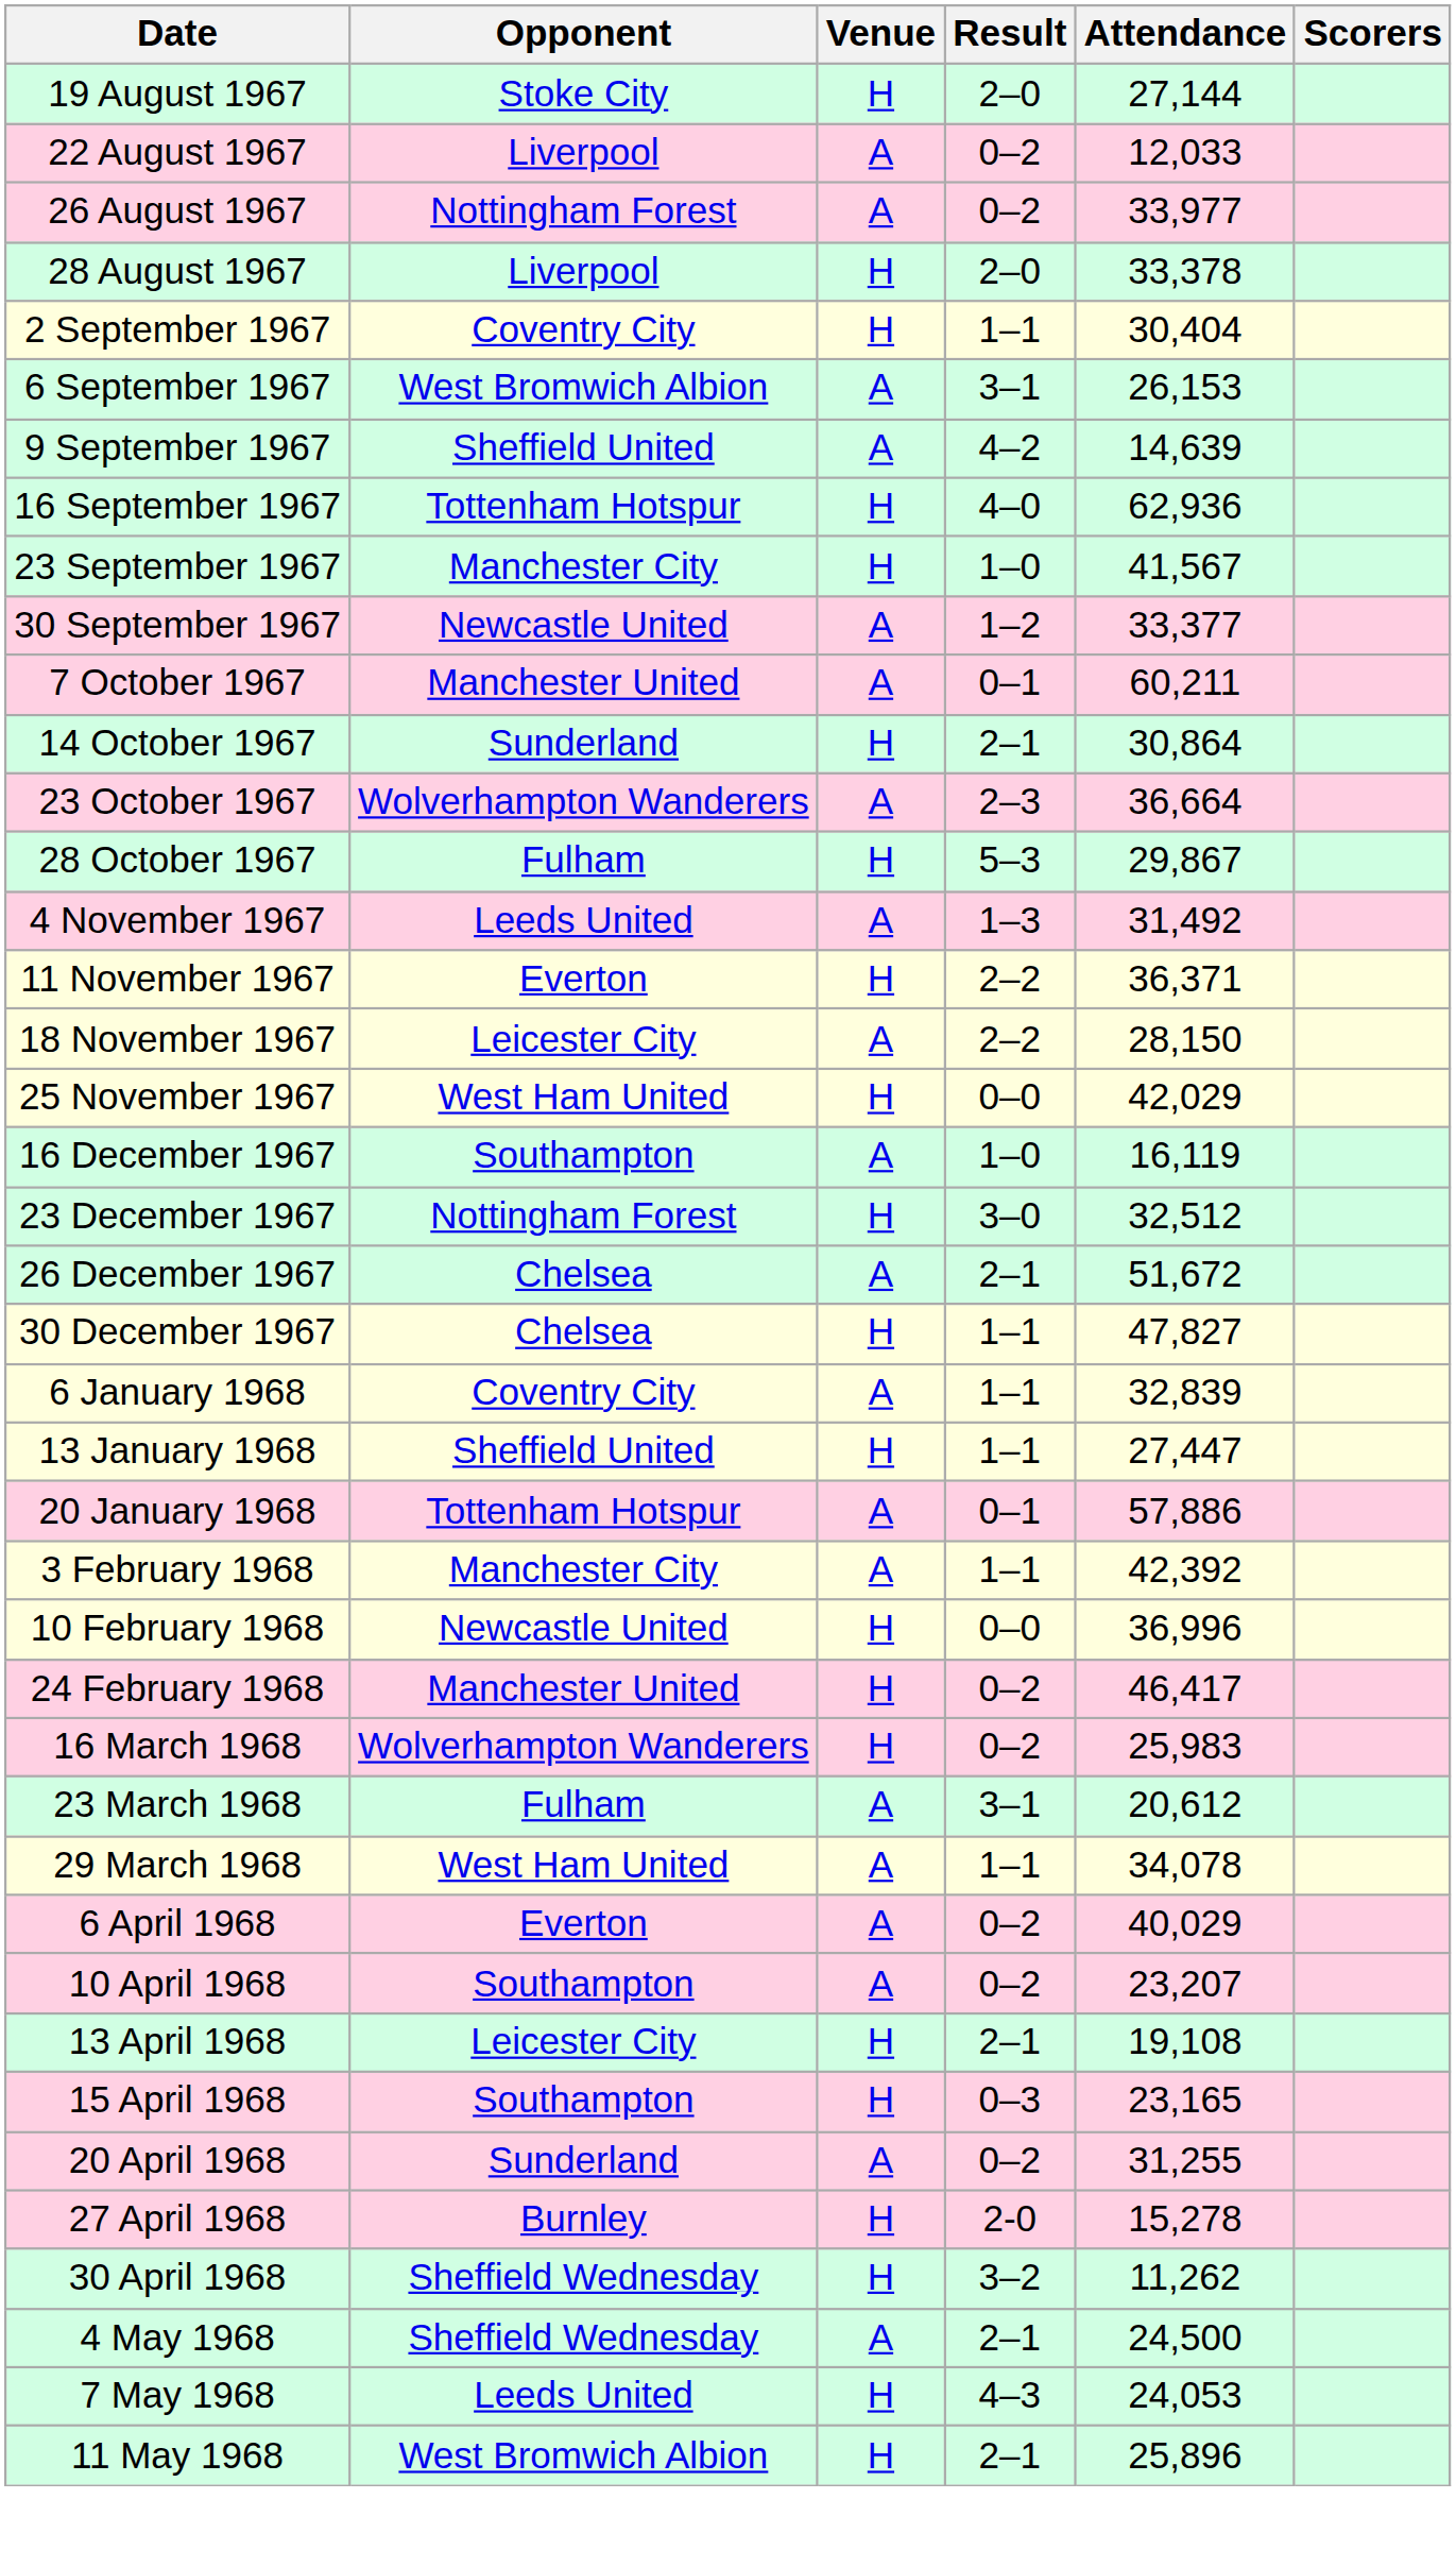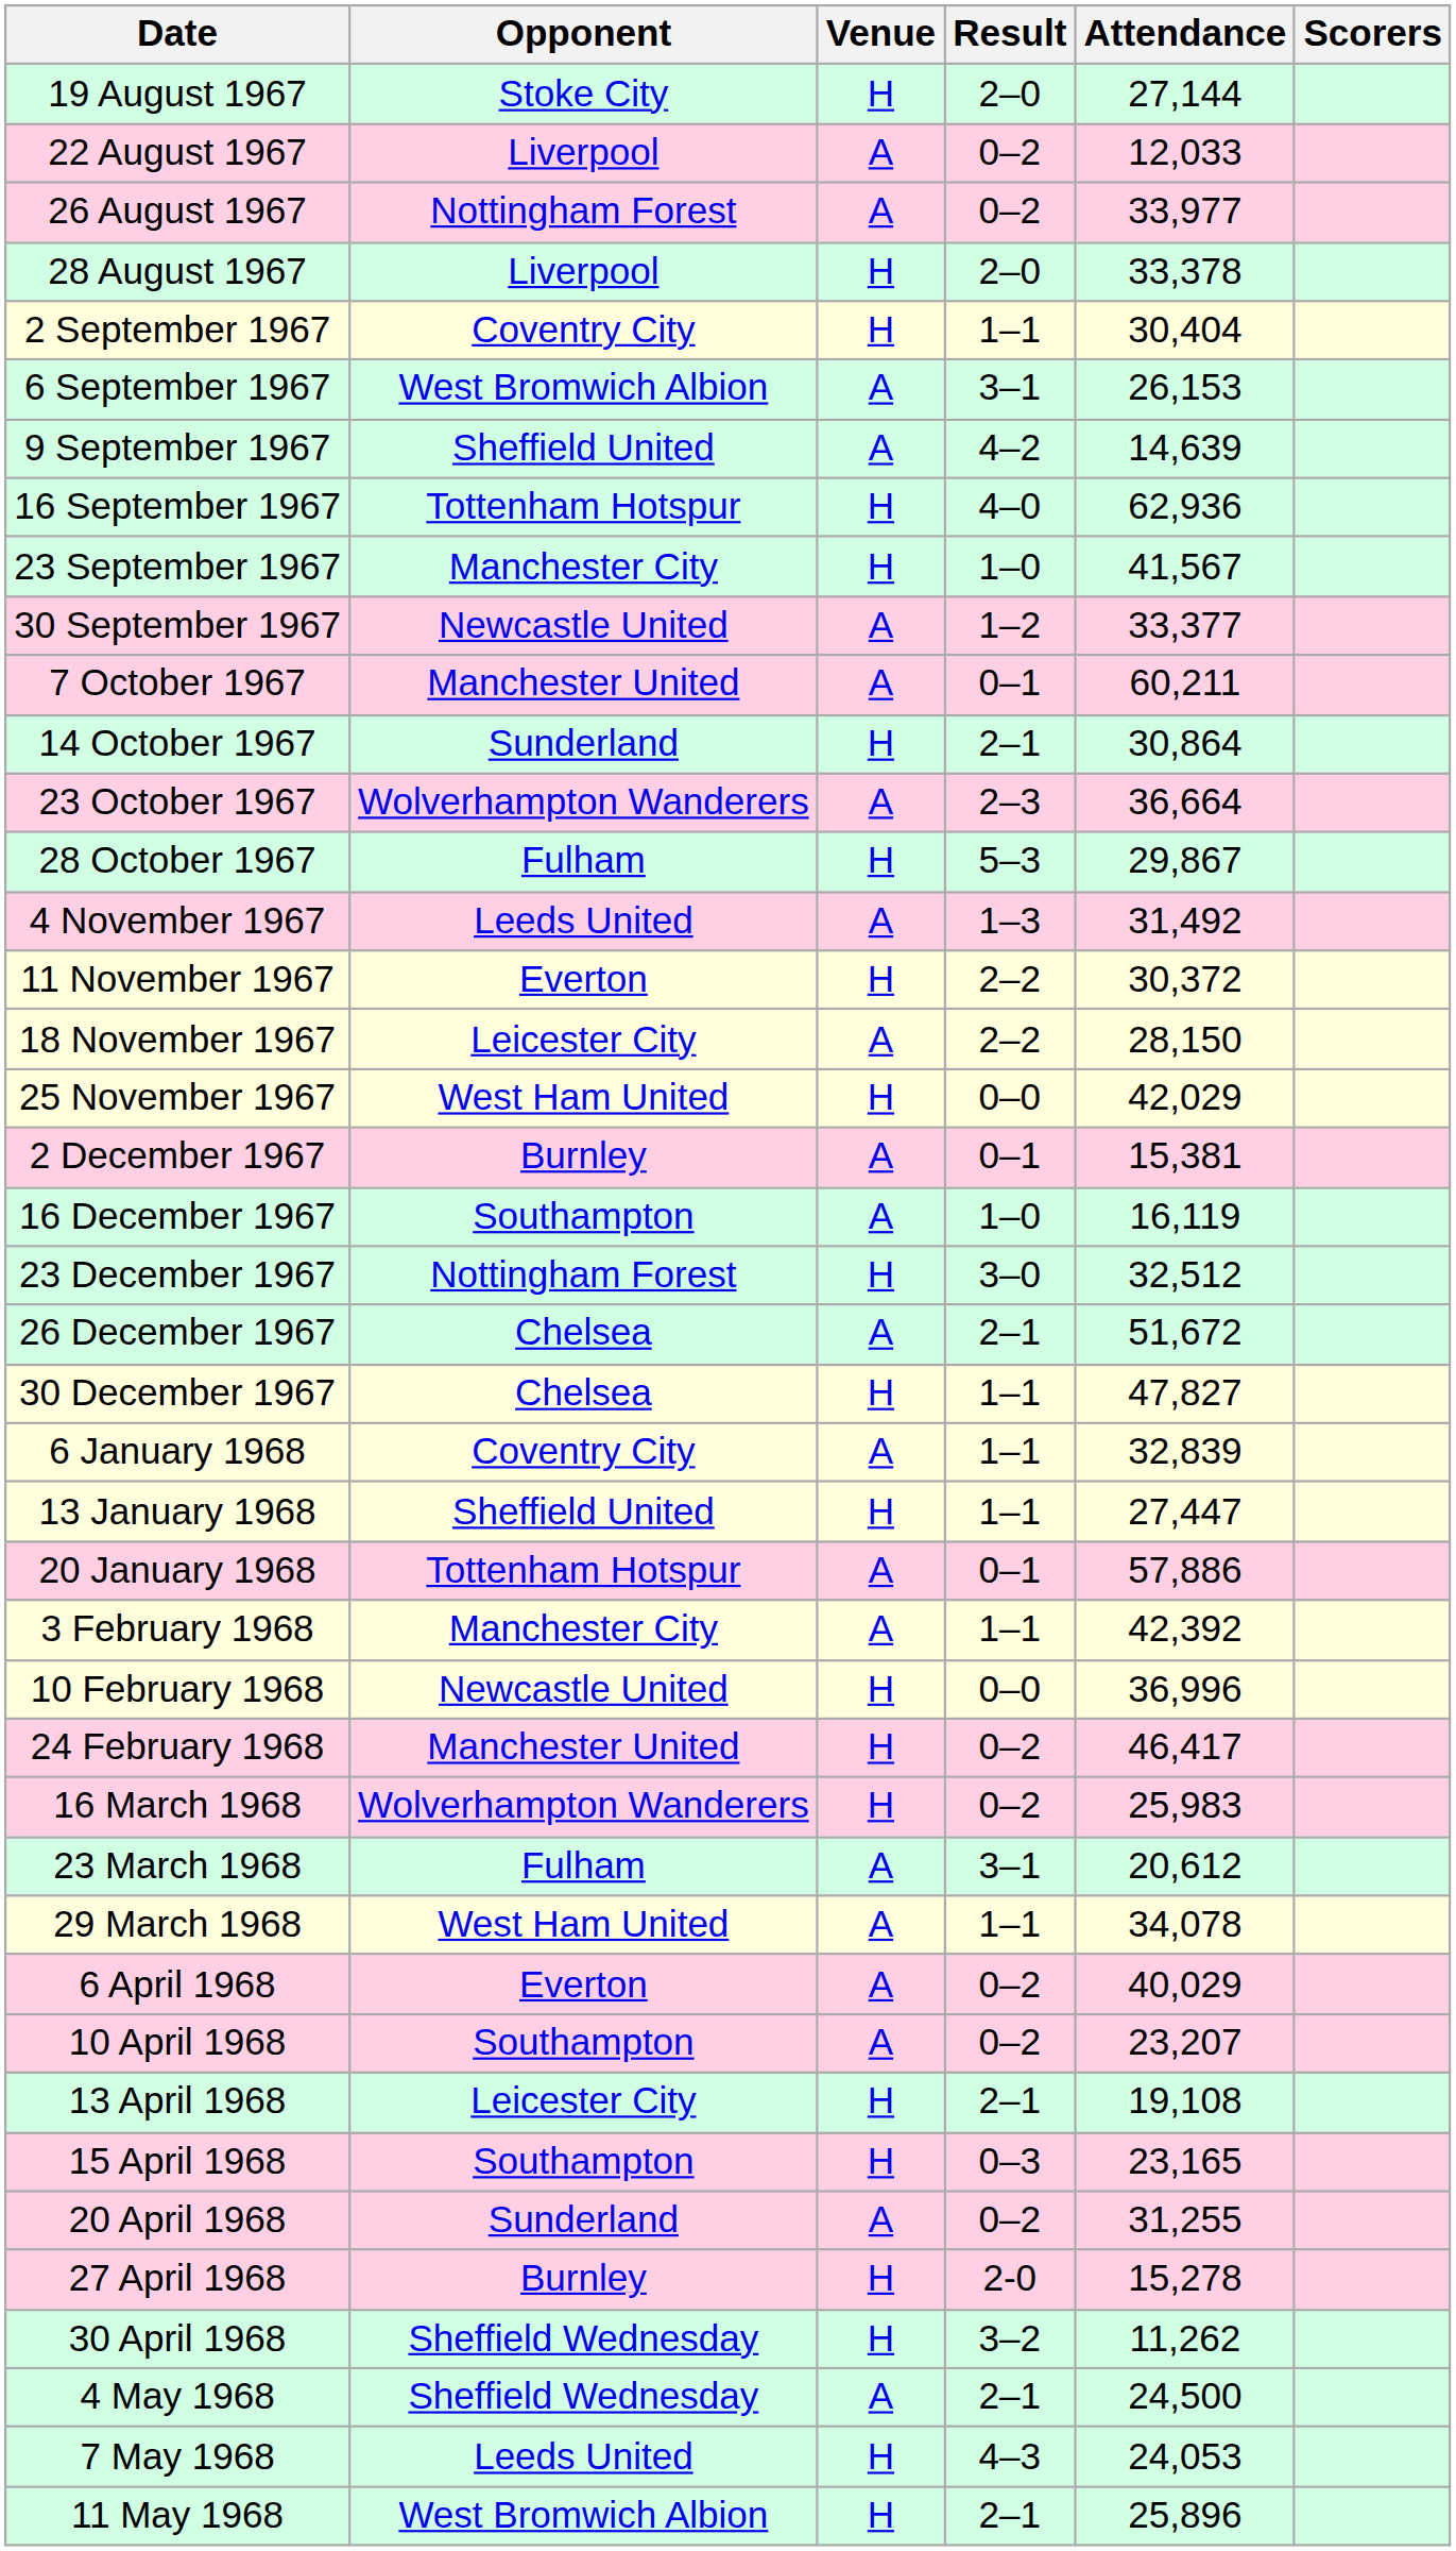 <table class="wikitable sortable" style="font-size:100%; text-align:center">
 <tr>
 <th>Date</th>
 <th>Opponent</th>
 <th>Venue</th>
 <th>Result</th>
 <th>Attendance</th>
 <th>Scorers</th>
 </tr>
 <tr style="background-color: #d0ffe3;">
 <td>19 August 1967</td>
 <td><a href='#'>Stoke City</a></td>
 <td><a href='#'>H</a></td>
 <td>2–0</td>
 <td>27,144</td>
 <td></td>
 </tr>
 <tr style="background-color: #ffd0e3;">
 <td>22 August 1967</td>
 <td><a href='#'>Liverpool</a></td>
 <td><a href='#'>A</a></td>
 <td>0–2</td>
 <td>12,033</td>
 <td></td>
 </tr>
 <tr style="background-color: #ffd0e3;">
 <td>26 August 1967</td>
 <td><a href='#'>Nottingham Forest</a></td>
 <td><a href='#'>A</a></td>
 <td>0–2</td>
 <td>33,977</td>
 <td></td>
 </tr>
 <tr style="background-color: #d0ffe3;">
 <td>28 August 1967</td>
 <td><a href='#'>Liverpool</a></td>
 <td><a href='#'>H</a></td>
 <td>2–0</td>
 <td>33,378</td>
 <td></td>
 </tr>
 <tr style="background-color: #ffffdd;">
 <td>2 September 1967</td>
 <td><a href='#'>Coventry City</a></td>
 <td><a href='#'>H</a></td>
 <td>1–1</td>
 <td>30,404</td>
 <td></td>
 </tr>
 <tr style="background-color: #d0ffe3;">
 <td>6 September 1967</td>
 <td><a href='#'>West Bromwich Albion</a></td>
 <td><a href='#'>A</a></td>
 <td>3–1</td>
 <td>26,153</td>
 <td></td>
 </tr>
 <tr style="background-color: #d0ffe3;">
 <td>9 September 1967</td>
 <td><a href='#'>Sheffield United</a></td>
 <td><a href='#'>A</a></td>
 <td>4–2</td>
 <td>14,639</td>
 <td></td>
 </tr>
 <tr style="background-color: #d0ffe3;">
 <td>16 September 1967</td>
 <td><a href='#'>Tottenham Hotspur</a></td>
 <td><a href='#'>H</a></td>
 <td>4–0</td>
 <td>62,936</td>
 <td></td>
 </tr>
 <tr style="background-color: #d0ffe3;">
 <td>23 September 1967</td>
 <td><a href='#'>Manchester City</a></td>
 <td><a href='#'>H</a></td>
 <td>1–0</td>
 <td>41,567</td>
 <td></td>
 </tr>
 <tr style="background-color: #ffd0e3;">
 <td>30 September 1967</td>
 <td><a href='#'>Newcastle United</a></td>
 <td><a href='#'>A</a></td>
 <td>1–2</td>
 <td>33,377</td>
 <td></td>
 </tr>
 <tr style="background-color: #ffd0e3;">
 <td>7 October 1967</td>
 <td><a href='#'>Manchester United</a></td>
 <td><a href='#'>A</a></td>
 <td>0–1</td>
 <td>60,211</td>
 <td></td>
 </tr>
 <tr style="background-color: #d0ffe3;">
 <td>14 October 1967</td>
 <td><a href='#'>Sunderland</a></td>
 <td><a href='#'>H</a></td>
 <td>2–1</td>
 <td>30,864</td>
 <td></td>
 </tr>
 <tr style="background-color: #ffd0e3;">
 <td>23 October 1967</td>
 <td><a href='#'>Wolverhampton Wanderers</a></td>
 <td><a href='#'>A</a></td>
 <td>2–3</td>
 <td>36,664</td>
 <td></td>
 </tr>
 <tr style="background-color: #d0ffe3;">
 <td>28 October 1967</td>
 <td><a href='#'>Fulham</a></td>
 <td><a href='#'>H</a></td>
 <td>5–3</td>
 <td>29,867</td>
 <td></td>
 </tr>
 <tr style="background-color: #ffd0e3;">
 <td>4 November 1967</td>
 <td><a href='#'>Leeds United</a></td>
 <td><a href='#'>A</a></td>
 <td>1–3</td>
 <td>31,492</td>
 <td></td>
 </tr>
 <tr style="background-color: #ffffdd;">
 <td>11 November 1967</td>
 <td><a href='#'>Everton</a></td>
 <td><a href='#'>H</a></td>
 <td>2–2</td>
-<td>36,371</td>
+<td>30,372</td>
 <td></td>
 </tr>
 <tr style="background-color: #ffffdd;">
 <td>18 November 1967</td>
 <td><a href='#'>Leicester City</a></td>
 <td><a href='#'>A</a></td>
 <td>2–2</td>
 <td>28,150</td>
 <td></td>
 </tr>
 <tr style="background-color: #ffffdd;">
 <td>25 November 1967</td>
 <td><a href='#'>West Ham United</a></td>
 <td><a href='#'>H</a></td>
 <td>0–0</td>
 <td>42,029</td>
+<td></td>
+</tr>
+<tr style="background-color: #ffd0e3;">
+<td>2 December 1967</td>
+<td><a href='#'>Burnley</a></td>
+<td><a href='#'>A</a></td>
+<td>0–1</td>
+<td>15,381</td>
 <td></td>
 </tr>
 <tr style="background-color: #d0ffe3;">
 <td>16 December 1967</td>
 <td><a href='#'>Southampton</a></td>
 <td><a href='#'>A</a></td>
 <td>1–0</td>
 <td>16,119</td>
 <td></td>
 </tr>
 <tr style="background-color: #d0ffe3;">
 <td>23 December 1967</td>
 <td><a href='#'>Nottingham Forest</a></td>
 <td><a href='#'>H</a></td>
 <td>3–0</td>
 <td>32,512</td>
 <td></td>
 </tr>
 <tr style="background-color: #d0ffe3;">
 <td>26 December 1967</td>
 <td><a href='#'>Chelsea</a></td>
 <td><a href='#'>A</a></td>
 <td>2–1</td>
 <td>51,672</td>
 <td></td>
 </tr>
 <tr style="background-color: #ffffdd;">
 <td>30 December 1967</td>
 <td><a href='#'>Chelsea</a></td>
 <td><a href='#'>H</a></td>
 <td>1–1</td>
 <td>47,827</td>
 <td></td>
 </tr>
 <tr style="background-color: #ffffdd;">
 <td>6 January 1968</td>
 <td><a href='#'>Coventry City</a></td>
 <td><a href='#'>A</a></td>
 <td>1–1</td>
 <td>32,839</td>
 <td></td>
 </tr>
 <tr style="background-color: #ffffdd;">
 <td>13 January 1968</td>
 <td><a href='#'>Sheffield United</a></td>
 <td><a href='#'>H</a></td>
 <td>1–1</td>
 <td>27,447</td>
 <td></td>
 </tr>
 <tr style="background-color: #ffd0e3;">
 <td>20 January 1968</td>
 <td><a href='#'>Tottenham Hotspur</a></td>
 <td><a href='#'>A</a></td>
 <td>0–1</td>
 <td>57,886</td>
 <td></td>
 </tr>
 <tr style="background-color: #ffffdd;">
 <td>3 February 1968</td>
 <td><a href='#'>Manchester City</a></td>
 <td><a href='#'>A</a></td>
 <td>1–1</td>
 <td>42,392</td>
 <td></td>
 </tr>
 <tr style="background-color: #ffffdd;">
 <td>10 February 1968</td>
 <td><a href='#'>Newcastle United</a></td>
 <td><a href='#'>H</a></td>
 <td>0–0</td>
 <td>36,996</td>
 <td></td>
 </tr>
 <tr style="background-color: #ffd0e3;">
 <td>24 February 1968</td>
 <td><a href='#'>Manchester United</a></td>
 <td><a href='#'>H</a></td>
 <td>0–2</td>
 <td>46,417</td>
 <td></td>
 </tr>
 <tr style="background-color: #ffd0e3;">
 <td>16 March 1968</td>
 <td><a href='#'>Wolverhampton Wanderers</a></td>
 <td><a href='#'>H</a></td>
 <td>0–2</td>
 <td>25,983</td>
 <td></td>
 </tr>
 <tr style="background-color: #d0ffe3;">
 <td>23 March 1968</td>
 <td><a href='#'>Fulham</a></td>
 <td><a href='#'>A</a></td>
 <td>3–1</td>
 <td>20,612</td>
 <td></td>
 </tr>
 <tr style="background-color: #ffffdd;">
 <td>29 March 1968</td>
 <td><a href='#'>West Ham United</a></td>
 <td><a href='#'>A</a></td>
 <td>1–1</td>
 <td>34,078</td>
 <td></td>
 </tr>
 <tr style="background-color: #ffd0e3;">
 <td>6 April 1968</td>
 <td><a href='#'>Everton</a></td>
 <td><a href='#'>A</a></td>
 <td>0–2</td>
 <td>40,029</td>
 <td></td>
 </tr>
 <tr style="background-color: #ffd0e3;">
 <td>10 April 1968</td>
 <td><a href='#'>Southampton</a></td>
 <td><a href='#'>A</a></td>
 <td>0–2</td>
 <td>23,207</td>
 <td></td>
 </tr>
 <tr style="background-color: #d0ffe3;">
 <td>13 April 1968</td>
 <td><a href='#'>Leicester City</a></td>
 <td><a href='#'>H</a></td>
 <td>2–1</td>
 <td>19,108</td>
 <td></td>
 </tr>
 <tr style="background-color: #ffd0e3;">
 <td>15 April 1968</td>
 <td><a href='#'>Southampton</a></td>
 <td><a href='#'>H</a></td>
 <td>0–3</td>
 <td>23,165</td>
 <td></td>
 </tr>
 <tr style="background-color: #ffd0e3;">
 <td>20 April 1968</td>
 <td><a href='#'>Sunderland</a></td>
 <td><a href='#'>A</a></td>
 <td>0–2</td>
 <td>31,255</td>
 <td></td>
 </tr>
 <tr style="background-color: #ffd0e3;">
 <td>27 April 1968</td>
 <td><a href='#'>Burnley</a></td>
 <td><a href='#'>H</a></td>
 <td>2-0</td>
 <td>15,278</td>
 <td></td>
 </tr>
 <tr style="background-color: #d0ffe3;">
 <td>30 April 1968</td>
 <td><a href='#'>Sheffield Wednesday</a></td>
 <td><a href='#'>H</a></td>
 <td>3–2</td>
 <td>11,262</td>
 <td></td>
 </tr>
 <tr style="background-color: #d0ffe3;">
 <td>4 May 1968</td>
 <td><a href='#'>Sheffield Wednesday</a></td>
 <td><a href='#'>A</a></td>
 <td>2–1</td>
 <td>24,500</td>
 <td></td>
 </tr>
 <tr style="background-color: #d0ffe3;">
 <td>7 May 1968</td>
 <td><a href='#'>Leeds United</a></td>
 <td><a href='#'>H</a></td>
 <td>4–3</td>
 <td>24,053</td>
 <td></td>
 </tr>
 <tr style="background-color: #d0ffe3;">
 <td>11 May 1968</td>
 <td><a href='#'>West Bromwich Albion</a></td>
 <td><a href='#'>H</a></td>
 <td>2–1</td>
 <td>25,896</td>
 <td></td>
 </tr>
 </table>
